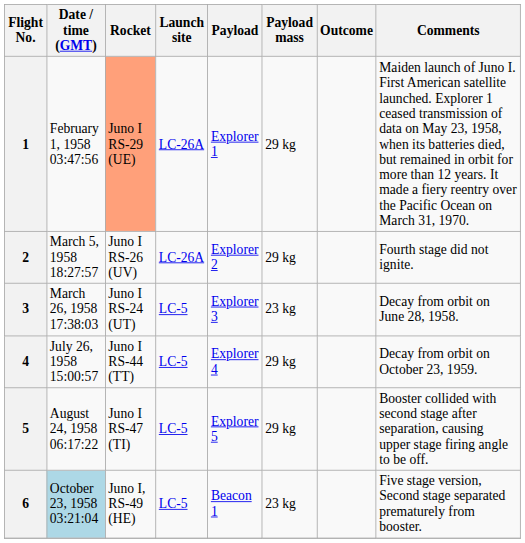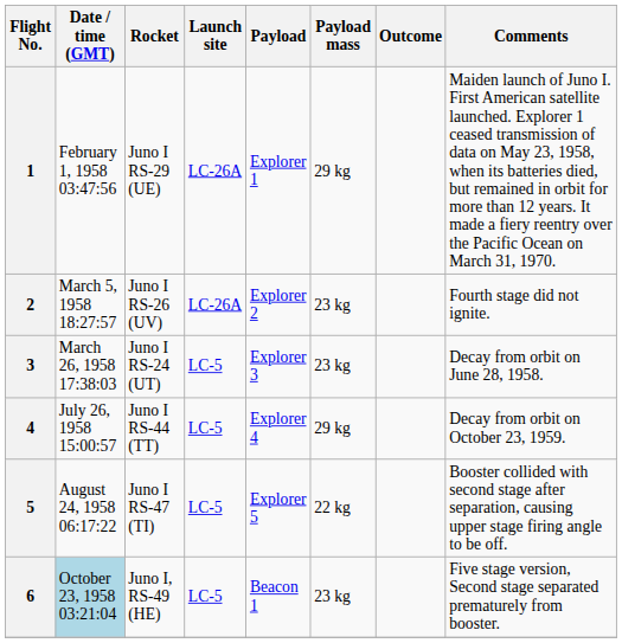 <table class="wikitable sortable plainrowheaders">
 <tr>
 <th scope="col">Flight No.</th>
 <th scope="col">Date / time (<a href='#'>GMT</a>)</th>
 <th scope="col">Rocket</th>
 <th scope="col">Launch site</th>
 <th scope="col">Payload</th>
 <th scope="col">Payload mass</th>
 <th scope="col">Outcome</th>
 <th>Comments</th>
 </tr>
 <tr>
 <th scope="row" style="text-align:center;">1</th>
 <td>February 1, 1958<br>03:47:56</td>
-<td style="background: lightsalmon;">Juno I RS-29 (UE)</td>
+<td>Juno I RS-29 (UE)</td>
 <td><a href='#'>LC-26A</a></td>
 <td><a href='#'>Explorer 1</a></td>
 <td>29 kg</td>
 <td></td>
 <td>Maiden launch of Juno I. First American satellite launched. Explorer 1 ceased transmission of data on May 23, 1958, when its batteries died, but remained in orbit for more than 12 years. It made a fiery reentry over the Pacific Ocean on March 31, 1970.</td>
 </tr>
 <tr>
 <th scope="row" style="text-align:center;">2</th>
 <td>March 5, 1958<br>18:27:57</td>
 <td>Juno I  RS-26 (UV)</td>
 <td><a href='#'>LC-26A</a></td>
 <td><a href='#'>Explorer 2</a></td>
-<td>29 kg</td>
+<td>23 kg</td>
 <td></td>
 <td>Fourth stage did not ignite.</td>
 </tr>
 <tr>
 <th scope="row" style="text-align:center;">3</th>
 <td>March 26, 1958<br>17:38:03</td>
 <td>Juno I RS-24 (UT)</td>
 <td><a href='#'>LC-5</a></td>
 <td><a href='#'>Explorer 3</a></td>
 <td>23 kg</td>
 <td></td>
 <td>Decay from orbit on June 28, 1958.</td>
 </tr>
 <tr>
 <th scope="row" style="text-align:center;">4</th>
 <td>July 26, 1958<br>15:00:57</td>
 <td>Juno I RS-44 (TT)</td>
 <td><a href='#'>LC-5</a></td>
 <td><a href='#'>Explorer 4</a></td>
 <td>29 kg</td>
 <td></td>
 <td>Decay from orbit on October 23, 1959.</td>
 </tr>
 <tr>
 <th scope="row" style="text-align:center;">5</th>
 <td>August 24, 1958<br>06:17:22</td>
 <td>Juno I RS-47 (TI)</td>
 <td><a href='#'>LC-5</a></td>
 <td><a href='#'>Explorer 5</a></td>
-<td>29 kg</td>
+<td>22 kg</td>
 <td></td>
 <td>Booster collided with second stage after separation, causing upper stage firing angle to be off.</td>
 </tr>
 <tr>
 <th scope="row" style="text-align:center;">6</th>
 <td style="background: lightblue;">October 23, 1958<br>03:21:04</td>
 <td>Juno I, RS-49 (HE)</td>
 <td><a href='#'>LC-5</a></td>
 <td><a href='#'>Beacon 1</a></td>
 <td>23 kg</td>
 <td></td>
 <td>Five stage version, Second stage separated prematurely from booster.</td>
 </tr>
 <tr>
 </tr>
 </table>
